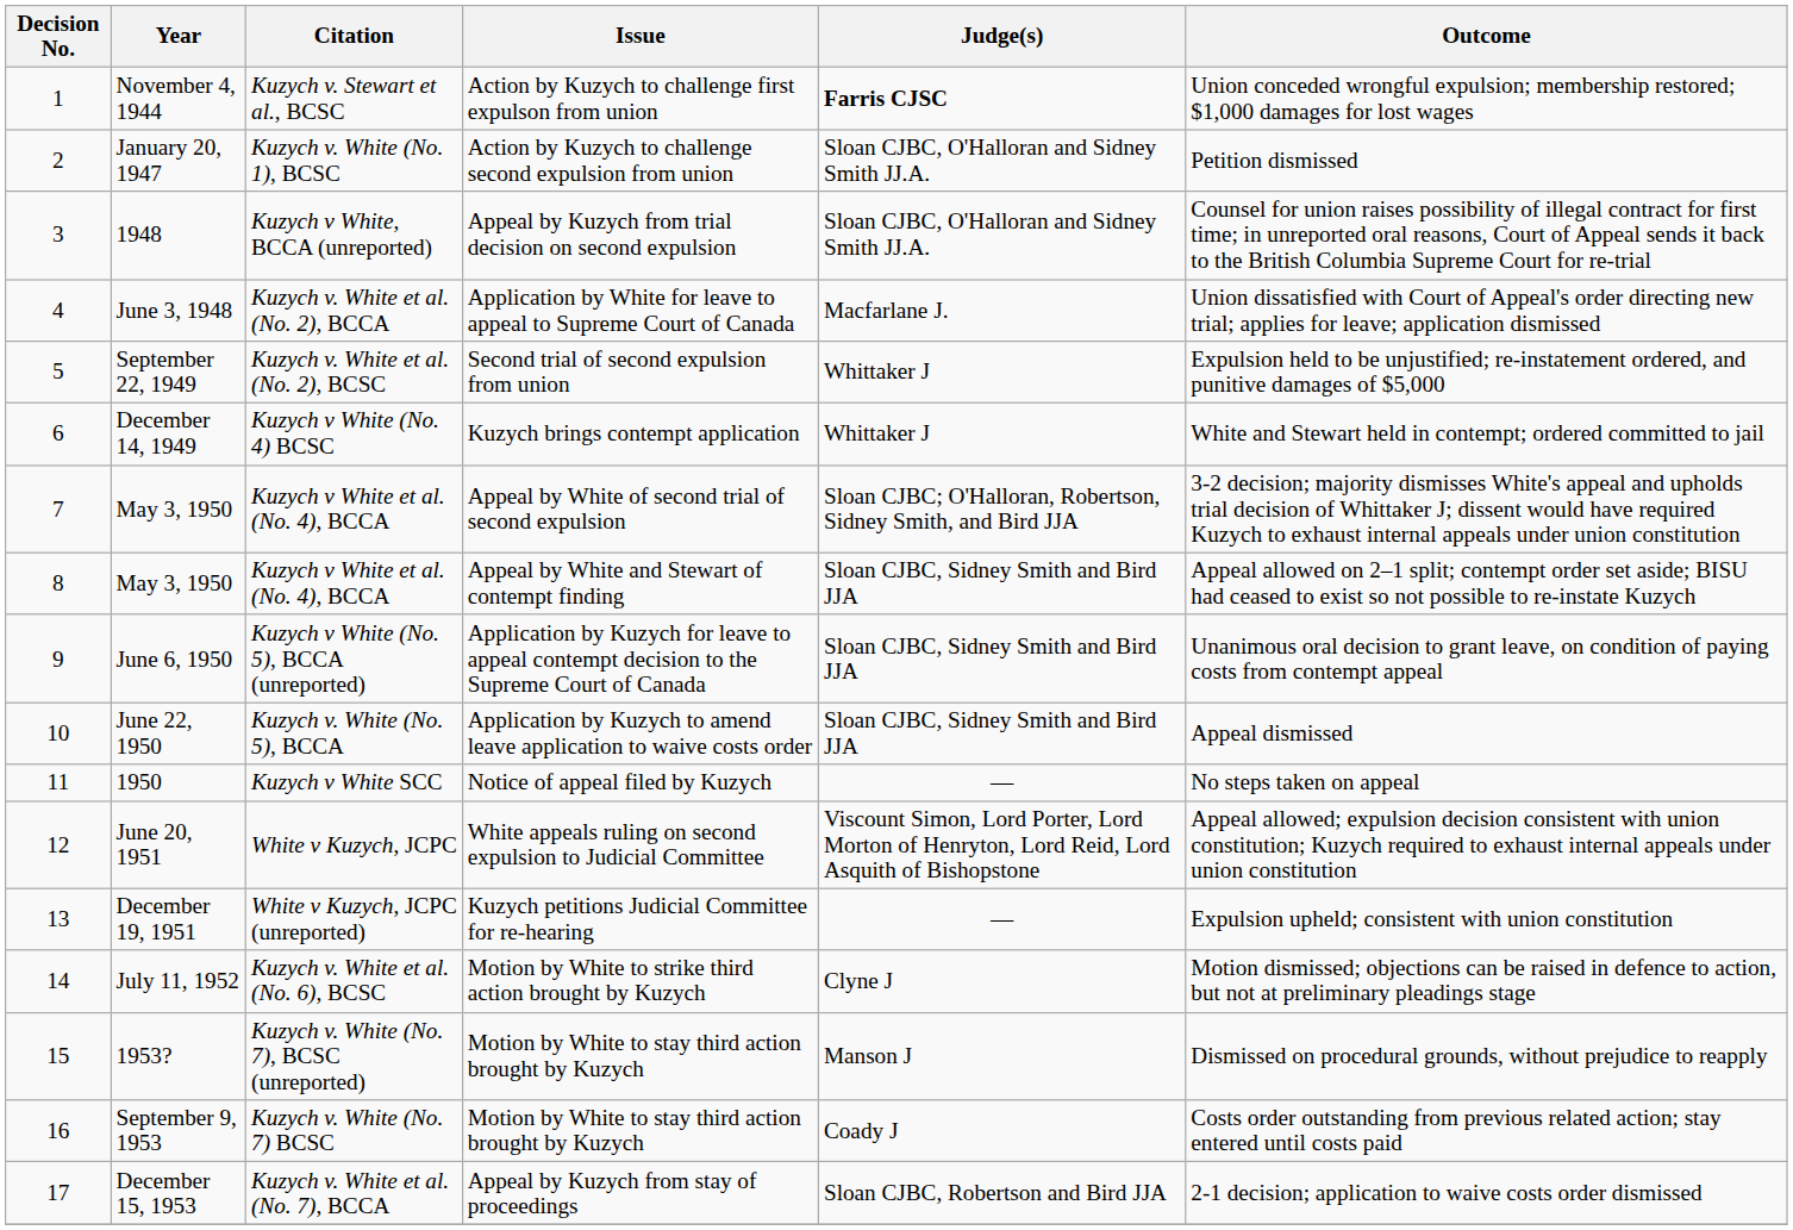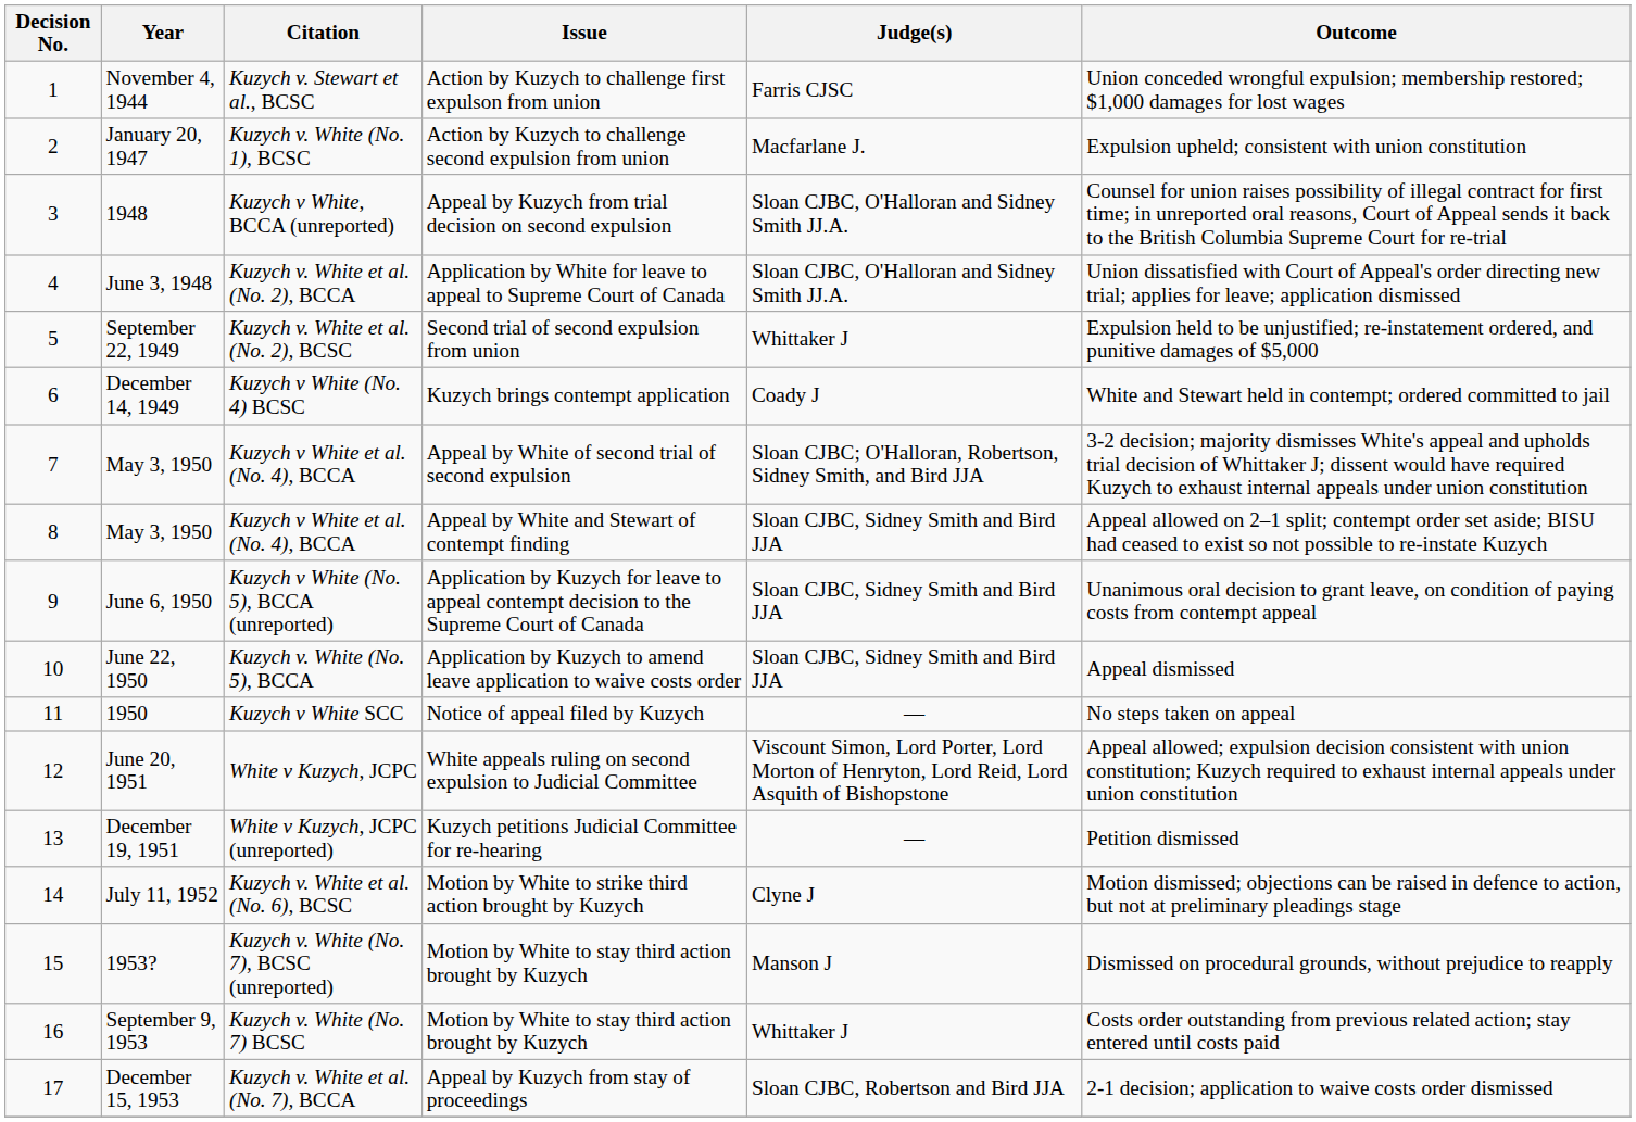 <table class="wikitable sortable">
 <tr>
 <th>Decision No.</th>
 <th>Year</th>
 <th>Citation</th>
 <th>Issue</th>
 <th>Judge(s)</th>
 <th>Outcome</th>
 </tr>
 <tr>
 <td style="text-align: center;">1</td>
 <td>November 4, 1944</td>
 <td><em>Kuzych v. Stewart et al.</em>, BCSC</td>
 <td>Action by Kuzych to challenge first expulson from union</td>
-<td><strong>Farris CJSC</strong></td>
+<td>Farris CJSC</td>
 <td>Union conceded wrongful expulsion;  membership restored;  $1,000 damages for lost wages</td>
 </tr>
 <tr>
 <td style="text-align: center;">2</td>
 <td>January 20, 1947</td>
 <td><em>Kuzych v. White (No. 1)</em>, BCSC</td>
 <td>Action by Kuzych to challenge second expulsion from union</td>
-<td>Sloan CJBC, O'Halloran and Sidney Smith JJ.A.</td>
-<td>Petition dismissed</td>
+<td>Macfarlane J.</td>
+<td>Expulsion upheld; consistent with union constitution</td>
 </tr>
 <tr>
 <td style="text-align: center;">3</td>
 <td>1948</td>
 <td><em>Kuzych v White</em>, BCCA (unreported)</td>
 <td>Appeal by Kuzych from trial decision on second expulsion</td>
 <td>Sloan CJBC, O'Halloran and Sidney Smith JJ.A.</td>
 <td>Counsel for union raises possibility of illegal contract for first time;  in unreported oral reasons, Court of Appeal sends it back to the British Columbia Supreme Court for re-trial</td>
 </tr>
 <tr>
 <td style="text-align: center;">4</td>
 <td>June 3, 1948</td>
 <td><em>Kuzych v. White et al. (No. 2)</em>, BCCA</td>
 <td>Application by White for leave to appeal to Supreme Court of Canada</td>
-<td>Macfarlane J.</td>
+<td>Sloan CJBC, O'Halloran and Sidney Smith JJ.A.</td>
 <td>Union dissatisfied with Court of Appeal's order directing new trial;  applies for leave;  application dismissed</td>
 </tr>
 <tr>
 <td style="text-align: center;">5</td>
 <td>September 22, 1949</td>
 <td><em>Kuzych v. White et al. (No. 2)</em>, BCSC</td>
 <td>Second trial of second expulsion from union</td>
 <td>Whittaker J</td>
 <td>Expulsion held to be unjustified;  re-instatement ordered, and punitive damages of $5,000</td>
 </tr>
 <tr>
 <td style="text-align: center;">6</td>
 <td>December 14, 1949</td>
 <td><em>Kuzych v White (No. 4)</em> BCSC</td>
 <td>Kuzych brings contempt application</td>
-<td>Whittaker J</td>
+<td>Coady J</td>
 <td>White and Stewart held in contempt;  ordered committed to jail</td>
 </tr>
 <tr>
 <td style="text-align: center;">7</td>
 <td>May 3, 1950</td>
 <td><em>Kuzych v White et al. (No. 4)</em>, BCCA</td>
 <td>Appeal by White of second trial of second expulsion</td>
 <td>Sloan CJBC;  O'Halloran, Robertson, Sidney Smith, and Bird JJA</td>
 <td>3-2 decision;  majority dismisses White's appeal and upholds trial decision of Whittaker J;  dissent would have required Kuzych to exhaust internal appeals under union constitution</td>
 </tr>
 <tr>
 <td style="text-align: center;">8</td>
 <td>May 3, 1950</td>
 <td><em>Kuzych v White et al. (No. 4)</em>, BCCA</td>
 <td>Appeal by White and Stewart of contempt finding</td>
 <td>Sloan CJBC, Sidney Smith and Bird JJA</td>
 <td>Appeal allowed on 2–1 split;  contempt order set aside;  BISU had ceased to exist so not possible to re-instate Kuzych</td>
 </tr>
 <tr>
 <td style="text-align: center;">9</td>
 <td>June 6, 1950</td>
 <td><em>Kuzych v White (No. 5)</em>, BCCA (unreported)</td>
 <td>Application by Kuzych for leave to appeal contempt decision to the Supreme Court of Canada</td>
 <td>Sloan CJBC, Sidney Smith and Bird JJA</td>
 <td>Unanimous oral decision to grant leave, on condition of paying costs from contempt appeal</td>
 </tr>
 <tr>
 <td style="text-align: center;">10</td>
 <td>June 22, 1950</td>
 <td><em>Kuzych v. White (No. 5)</em>, BCCA</td>
 <td>Application by Kuzych to amend leave application to waive costs order</td>
 <td>Sloan CJBC, Sidney Smith and Bird JJA</td>
 <td>Appeal dismissed</td>
 </tr>
 <tr>
 <td style="text-align: center;">11</td>
 <td>1950</td>
 <td><em>Kuzych v White</em> SCC</td>
 <td>Notice of appeal filed by Kuzych</td>
 <td style="text-align: center;">—</td>
 <td>No steps taken on appeal</td>
 </tr>
 <tr>
 <td style="text-align: center;">12</td>
 <td>June 20, 1951</td>
 <td><em>White v Kuzych</em>, JCPC</td>
 <td>White appeals ruling on second expulsion to Judicial Committee</td>
 <td>Viscount Simon, Lord Porter, Lord Morton of Henryton, Lord Reid, Lord Asquith of Bishopstone</td>
 <td>Appeal allowed;  expulsion decision consistent with union constitution;  Kuzych required to exhaust internal appeals under union constitution</td>
 </tr>
 <tr>
 <td style="text-align: center;">13</td>
 <td>December 19, 1951</td>
 <td><em>White v Kuzych</em>, JCPC (unreported)</td>
 <td>Kuzych petitions Judicial Committee for re-hearing</td>
 <td style="text-align: center;">—</td>
-<td>Expulsion upheld; consistent with union constitution</td>
+<td>Petition dismissed</td>
 </tr>
 <tr>
 <td style="text-align: center;">14</td>
 <td>July 11, 1952</td>
 <td><em>Kuzych v. White et al. (No. 6)</em>, BCSC</td>
 <td>Motion by White to strike third action brought by Kuzych</td>
 <td>Clyne J</td>
 <td>Motion dismissed;  objections can be raised in defence to action, but not at preliminary pleadings stage</td>
 </tr>
 <tr>
 <td style="text-align: center;">15</td>
 <td>1953?</td>
 <td><em>Kuzych v. White (No. 7)</em>, BCSC (unreported)</td>
 <td>Motion by White to stay third action brought by Kuzych</td>
 <td>Manson J</td>
 <td>Dismissed on procedural grounds, without prejudice to reapply</td>
 </tr>
 <tr>
 <td style="text-align: center;">16</td>
 <td>September 9, 1953</td>
 <td><em>Kuzych v. White (No. 7)</em> BCSC</td>
 <td>Motion by White to stay third action brought by Kuzych</td>
-<td>Coady J</td>
+<td>Whittaker J</td>
 <td>Costs order outstanding from previous related action;  stay entered until costs paid</td>
 </tr>
 <tr>
 <td style="text-align: center;">17</td>
 <td>December 15, 1953</td>
 <td><em>Kuzych v. White et al. (No. 7)</em>, BCCA</td>
 <td>Appeal by Kuzych from stay of proceedings</td>
 <td>Sloan CJBC, Robertson and Bird JJA</td>
 <td>2-1 decision;  application to waive costs order dismissed</td>
 </tr>
 <tr>
 </tr>
 </table>
